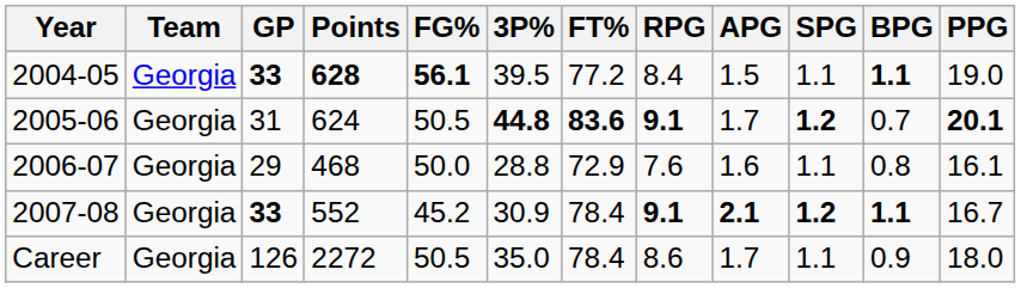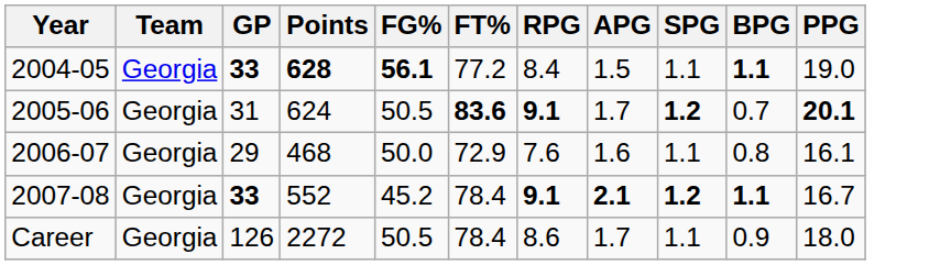 <table class="wikitable">
 <tr>
 <th>Year</th>
 <th>Team</th>
 <th>GP</th>
 <th>Points</th>
 <th>FG%</th>
-<th>3P%</th>
 <th>FT%</th>
 <th>RPG</th>
 <th>APG</th>
 <th>SPG</th>
 <th>BPG</th>
 <th>PPG</th>
 </tr>
 <tr>
 <td>2004-05</td>
 <td><a href='#'>Georgia</a></td>
 <td><strong>33</strong></td>
 <td><strong>628</strong></td>
 <td><strong>56.1</strong></td>
-<td>39.5</td>
 <td>77.2</td>
 <td>8.4</td>
 <td>1.5</td>
 <td>1.1</td>
 <td><strong>1.1</strong></td>
 <td>19.0</td>
 </tr>
 <tr>
 <td>2005-06</td>
 <td>Georgia</td>
 <td>31</td>
 <td>624</td>
 <td>50.5</td>
-<td><strong>44.8</strong></td>
 <td><strong>83.6</strong></td>
 <td><strong>9.1</strong></td>
 <td>1.7</td>
 <td><strong>1.2</strong></td>
 <td>0.7</td>
 <td><strong>20.1</strong></td>
 </tr>
 <tr>
 <td>2006-07</td>
 <td>Georgia</td>
 <td>29</td>
 <td>468</td>
 <td>50.0</td>
-<td>28.8</td>
 <td>72.9</td>
 <td>7.6</td>
 <td>1.6</td>
 <td>1.1</td>
 <td>0.8</td>
 <td>16.1</td>
 </tr>
 <tr>
 <td>2007-08</td>
 <td>Georgia</td>
 <td><strong>33</strong></td>
 <td>552</td>
 <td>45.2</td>
-<td>30.9</td>
 <td>78.4</td>
 <td><strong>9.1</strong></td>
 <td><strong>2.1</strong></td>
 <td><strong>1.2</strong></td>
 <td><strong>1.1</strong></td>
 <td>16.7</td>
 </tr>
 <tr>
 <td>Career</td>
 <td>Georgia</td>
 <td>126</td>
 <td>2272</td>
 <td>50.5</td>
-<td>35.0</td>
 <td>78.4</td>
 <td>8.6</td>
 <td>1.7</td>
 <td>1.1</td>
 <td>0.9</td>
 <td>18.0</td>
 </tr>
 </table>
